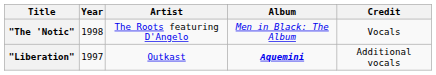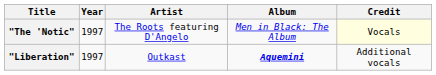 <table class="wikitable plainrowheaders" style="text-align:center;">
 <tr>
 <th scope="col" style="width:8em;">Title</th>
 <th scope="col">Year</th>
 <th scope="col" style="width:17em;">Artist</th>
 <th scope="col" style="width:15em;">Album</th>
 <th scope="col" style="width:12em;">Credit</th>
 </tr>
 <tr>
 <th scope="row">"The 'Notic"</th>
-<td>1998</td>
+<td>1997</td>
 <td><a href='#'>The Roots</a> featuring <a href='#'>D'Angelo</a></td>
 <td><em><a href='#'>Men in Black: The Album</a></em></td>
-<td>Vocals</td>
+<td style="background: lightyellow;">Vocals</td>
 </tr>
 <tr>
 <th scope="row">"Liberation"</th>
 <td>1997</td>
 <td><a href='#'>Outkast</a></td>
 <td><strong><em><a href='#'>Aquemini</a></em></strong></td>
 <td>Additional vocals</td>
 </tr>
 </table>
